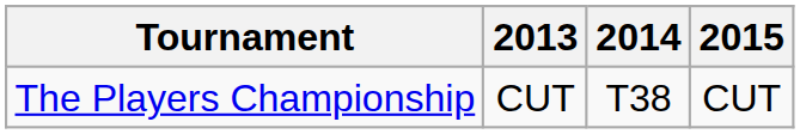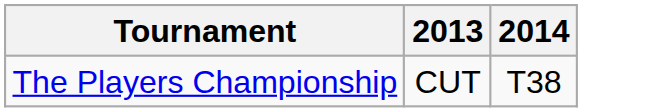 <table class="wikitable" style="font-size:95%;text-align:center;">
 <tr>
 <th>Tournament</th>
 <th>2013</th>
 <th>2014</th>
-<th>2015</th>
 </tr>
 <tr>
 <td align=left><a href='#'>The Players Championship</a></td>
 <td>CUT</td>
 <td>T38</td>
-<td>CUT</td>
 </tr>
 </table>
